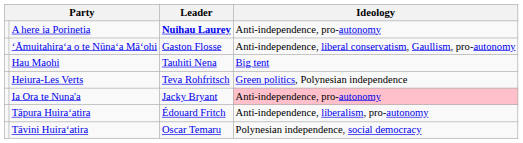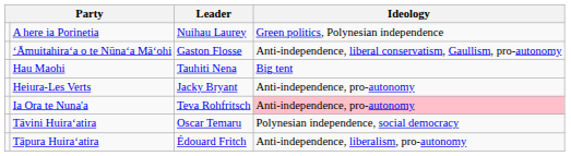 <table class="wikitable alternance" align="center">
 <tr>
 <th colspan="2" scope="col">Party</th>
 <th scope="col">Leader</th>
 <th scope="col">Ideology</th>
 </tr>
 <tr>
 <td bgcolor=></td>
 <td><a href='#'>A here ia Porinetia</a></td>
-<td><strong><a href='#'>Nuihau Laurey</a></strong></td>
-<td>Anti-independence, pro-<a href='#'>autonomy</a></td>
+<td><a href='#'>Nuihau Laurey</a></td>
+<td><a href='#'>Green politics</a>, Polynesian independence</td>
 </tr>
 <tr>
 <td bgcolor=></td>
 <td><a href='#'>ʻĀmuitahiraʻa o te Nūnaʻa Māʻohi</a></td>
 <td><a href='#'>Gaston Flosse</a></td>
 <td>Anti-independence, <a href='#'>liberal conservatism</a>, <a href='#'>Gaullism</a>, pro-<a href='#'>autonomy</a></td>
 </tr>
 <tr>
 <td bgcolor=></td>
 <td><a href='#'>Hau Maohi</a></td>
 <td><a href='#'>Tauhiti Nena</a></td>
 <td><a href='#'>Big tent</a></td>
 </tr>
 <tr>
 <td bgcolor=></td>
 <td><a href='#'>Heiura-Les Verts</a></td>
-<td><a href='#'>Teva Rohfritsch</a></td>
-<td><a href='#'>Green politics</a>, Polynesian independence</td>
+<td><a href='#'>Jacky Bryant</a></td>
+<td>Anti-independence, pro-<a href='#'>autonomy</a></td>
 </tr>
 <tr>
 <td bgcolor=></td>
 <td><a href='#'>Ia Ora te Nuna'a</a></td>
-<td><a href='#'>Jacky Bryant</a></td>
+<td><a href='#'>Teva Rohfritsch</a></td>
 <td style="background: pink;">Anti-independence, pro-<a href='#'>autonomy</a></td>
+</tr>
+<tr>
+<td bgcolor=></td>
+<td><a href='#'>Tāvini Huiraʻatira</a></td>
+<td><a href='#'>Oscar Temaru</a></td>
+<td>Polynesian independence, <a href='#'>social democracy</a></td>
 </tr>
 <tr>
 <td bgcolor=></td>
 <td><a href='#'>Tāpura Huiraʻatira</a></td>
 <td><a href='#'>Édouard Fritch</a></td>
 <td>Anti-independence, <a href='#'>liberalism</a>, pro-<a href='#'>autonomy</a></td>
 </tr>
-<tr>
-<td bgcolor=></td>
-<td><a href='#'>Tāvini Huiraʻatira</a></td>
-<td><a href='#'>Oscar Temaru</a></td>
-<td>Polynesian independence, <a href='#'>social democracy</a></td>
-</tr>
 </table>
